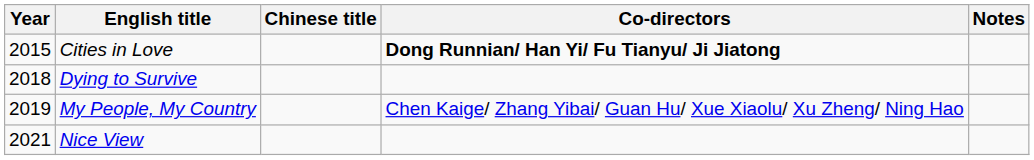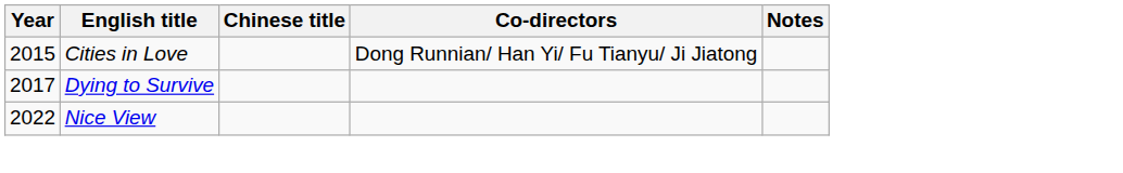 <table class="wikitable">
 <tr>
 <th>Year</th>
 <th>English title</th>
 <th>Chinese title</th>
 <th>Co-directors</th>
 <th>Notes</th>
 </tr>
 <tr>
 <td>2015</td>
 <td><em>Cities in Love</em></td>
 <td></td>
-<td><strong>Dong Runnian/ Han Yi/ Fu Tianyu/ Ji Jiatong</strong></td>
+<td>Dong Runnian/ Han Yi/ Fu Tianyu/ Ji Jiatong</td>
 <td></td>
 </tr>
 <tr>
-<td>2018</td>
+<td>2017</td>
 <td><em><a href='#'>Dying to Survive</a></em></td>
 <td></td>
 <td></td>
 <td></td>
 </tr>
 <tr>
-<td>2019</td>
-<td><em><a href='#'>My People, My Country</a></em></td>
-<td></td>
-<td><a href='#'>Chen Kaige</a>/ <a href='#'>Zhang Yibai</a>/ <a href='#'>Guan Hu</a>/ <a href='#'>Xue Xiaolu</a>/ <a href='#'>Xu Zheng</a>/ <a href='#'>Ning Hao</a></td>
-<td></td>
-</tr>
-<tr>
-<td>2021</td>
+<td>2022</td>
 <td><em><a href='#'>Nice View</a></em></td>
 <td></td>
 <td></td>
 <td></td>
 </tr>
 </table>
